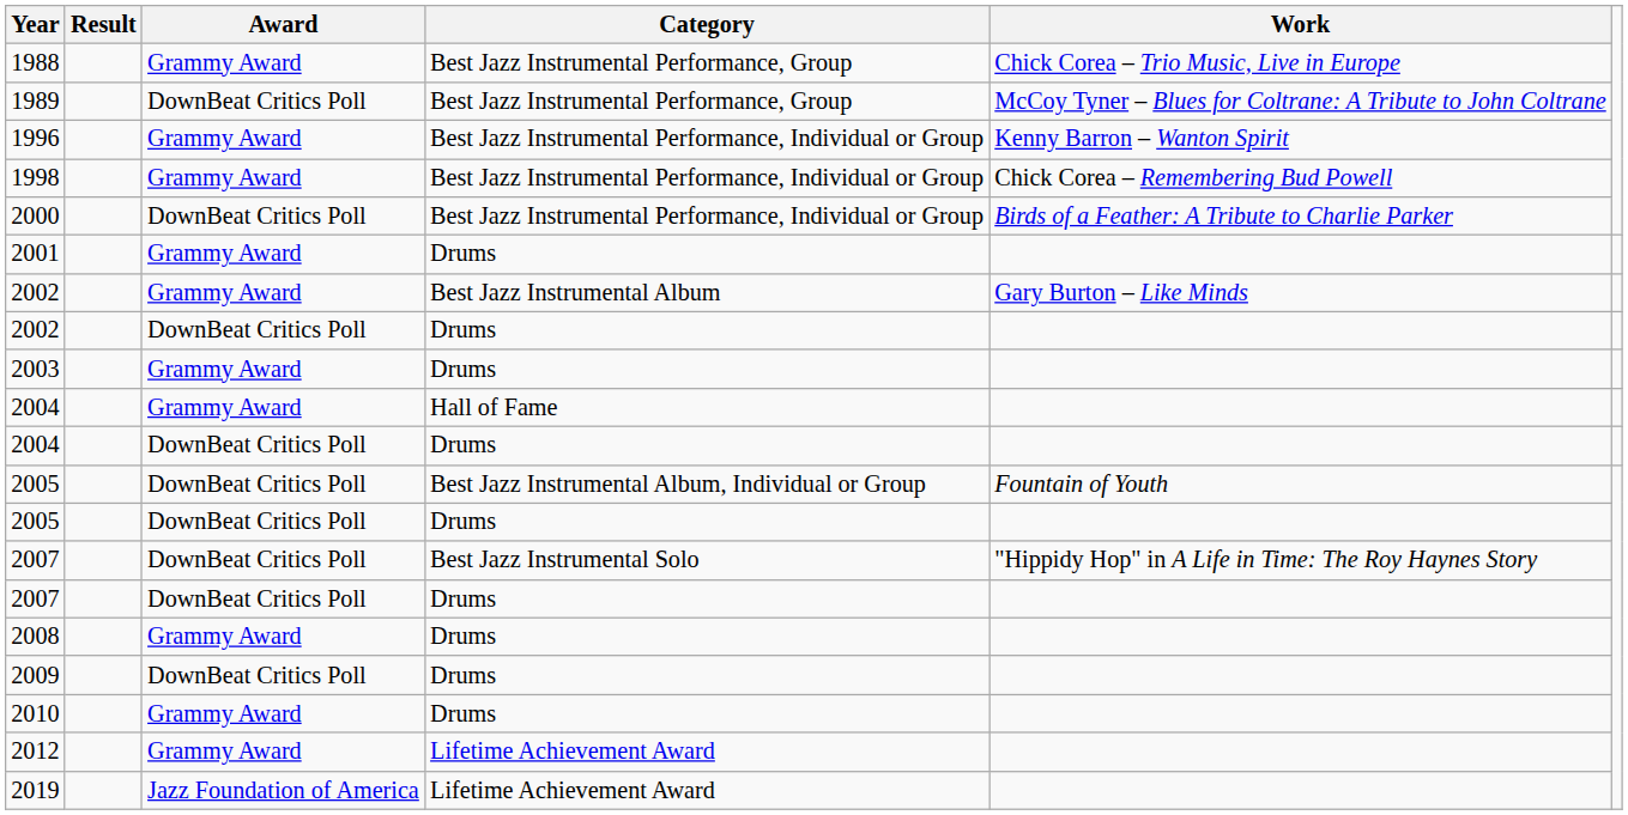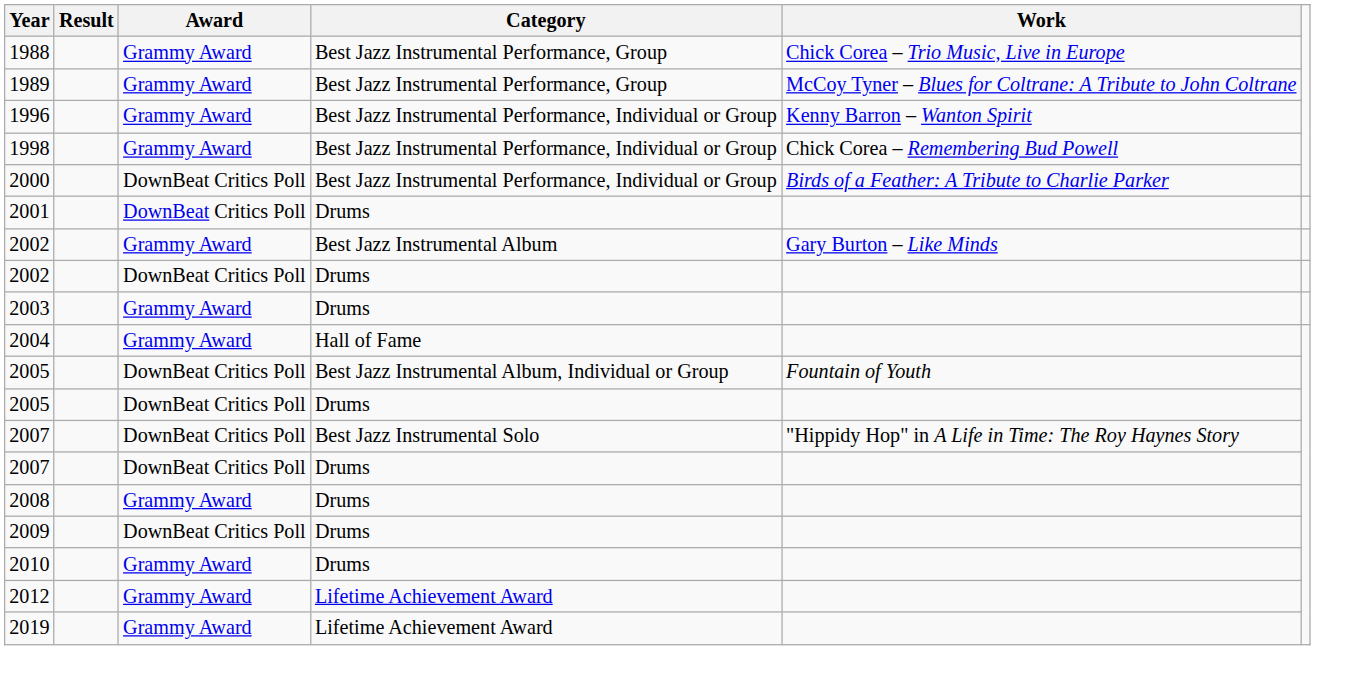 <table class="wikitable">
 <tr>
 <th>Year</th>
 <th>Result</th>
 <th>Award</th>
 <th>Category</th>
 <th>Work</th>
 </tr>
 <tr>
 <td>1988</td>
 <td></td>
 <td><a href='#'>Grammy Award</a></td>
 <td>Best Jazz Instrumental Performance, Group</td>
 <td><a href='#'>Chick Corea</a> – <em><a href='#'>Trio Music, Live in Europe</a></em></td>
 </tr>
 <tr>
 <td>1989</td>
 <td></td>
-<td>DownBeat Critics Poll</td>
+<td><a href='#'>Grammy Award</a></td>
 <td>Best Jazz Instrumental Performance, Group</td>
 <td><a href='#'>McCoy Tyner</a> – <em><a href='#'>Blues for Coltrane: A Tribute to John Coltrane</a></em></td>
 </tr>
 <tr>
 <td>1996</td>
 <td></td>
 <td><a href='#'>Grammy Award</a></td>
 <td>Best Jazz Instrumental Performance, Individual or Group</td>
 <td><a href='#'>Kenny Barron</a> – <em><a href='#'>Wanton Spirit</a></em></td>
 </tr>
 <tr>
 <td>1998</td>
 <td></td>
 <td><a href='#'>Grammy Award</a></td>
 <td>Best Jazz Instrumental Performance, Individual or Group</td>
 <td>Chick Corea – <em><a href='#'>Remembering Bud Powell</a></em></td>
 </tr>
 <tr>
 <td>2000</td>
 <td></td>
 <td>DownBeat Critics Poll</td>
 <td>Best Jazz Instrumental Performance, Individual or Group</td>
 <td><em><a href='#'>Birds of a Feather: A Tribute to Charlie Parker</a></em></td>
 </tr>
 <tr>
 <td>2001</td>
 <td></td>
-<td><a href='#'>Grammy Award</a></td>
+<td><a href='#'>DownBeat</a> Critics Poll</td>
 <td>Drums</td>
 <td></td>
 <td></td>
 </tr>
 <tr>
 <td>2002</td>
 <td></td>
 <td><a href='#'>Grammy Award</a></td>
 <td>Best Jazz Instrumental Album</td>
 <td><a href='#'>Gary Burton</a> – <em><a href='#'>Like Minds</a></em></td>
 </tr>
 <tr>
 <td>2002</td>
 <td></td>
 <td>DownBeat Critics Poll</td>
 <td>Drums</td>
 <td></td>
 <td></td>
 </tr>
 <tr>
 <td>2003</td>
 <td></td>
 <td><a href='#'>Grammy Award</a></td>
 <td>Drums</td>
 <td></td>
 <td></td>
 </tr>
 <tr>
 <td>2004</td>
 <td></td>
 <td><a href='#'>Grammy Award</a></td>
 <td>Hall of Fame</td>
-<td></td>
-</tr>
-<tr>
-<td>2004</td>
-<td></td>
-<td>DownBeat Critics Poll</td>
-<td>Drums</td>
-<td></td>
 <td></td>
 </tr>
 <tr>
 <td>2005</td>
 <td></td>
 <td>DownBeat Critics Poll</td>
 <td>Best Jazz Instrumental Album, Individual or Group</td>
 <td><em>Fountain of Youth</em></td>
 </tr>
 <tr>
 <td>2005</td>
 <td></td>
 <td>DownBeat Critics Poll</td>
 <td>Drums</td>
 <td></td>
 </tr>
 <tr>
 <td>2007</td>
 <td></td>
 <td>DownBeat Critics Poll</td>
 <td>Best Jazz Instrumental Solo</td>
 <td>"Hippidy Hop" in <em>A Life in Time: The Roy Haynes Story</em></td>
 </tr>
 <tr>
 <td>2007</td>
 <td></td>
 <td>DownBeat Critics Poll</td>
 <td>Drums</td>
 <td></td>
 </tr>
 <tr>
 <td>2008</td>
 <td></td>
 <td><a href='#'>Grammy Award</a></td>
 <td>Drums</td>
 <td></td>
 </tr>
 <tr>
 <td>2009</td>
 <td></td>
 <td>DownBeat Critics Poll</td>
 <td>Drums</td>
 <td></td>
 </tr>
 <tr>
 <td>2010</td>
 <td></td>
 <td><a href='#'>Grammy Award</a></td>
 <td>Drums</td>
 <td></td>
 </tr>
 <tr>
 <td>2012</td>
 <td></td>
 <td><a href='#'>Grammy Award</a></td>
 <td><a href='#'>Lifetime Achievement Award</a></td>
 <td></td>
 </tr>
 <tr>
 <td>2019</td>
 <td></td>
-<td><a href='#'>Jazz Foundation of America</a></td>
+<td><a href='#'>Grammy Award</a></td>
 <td>Lifetime Achievement Award</td>
 <td></td>
 </tr>
 </table>
